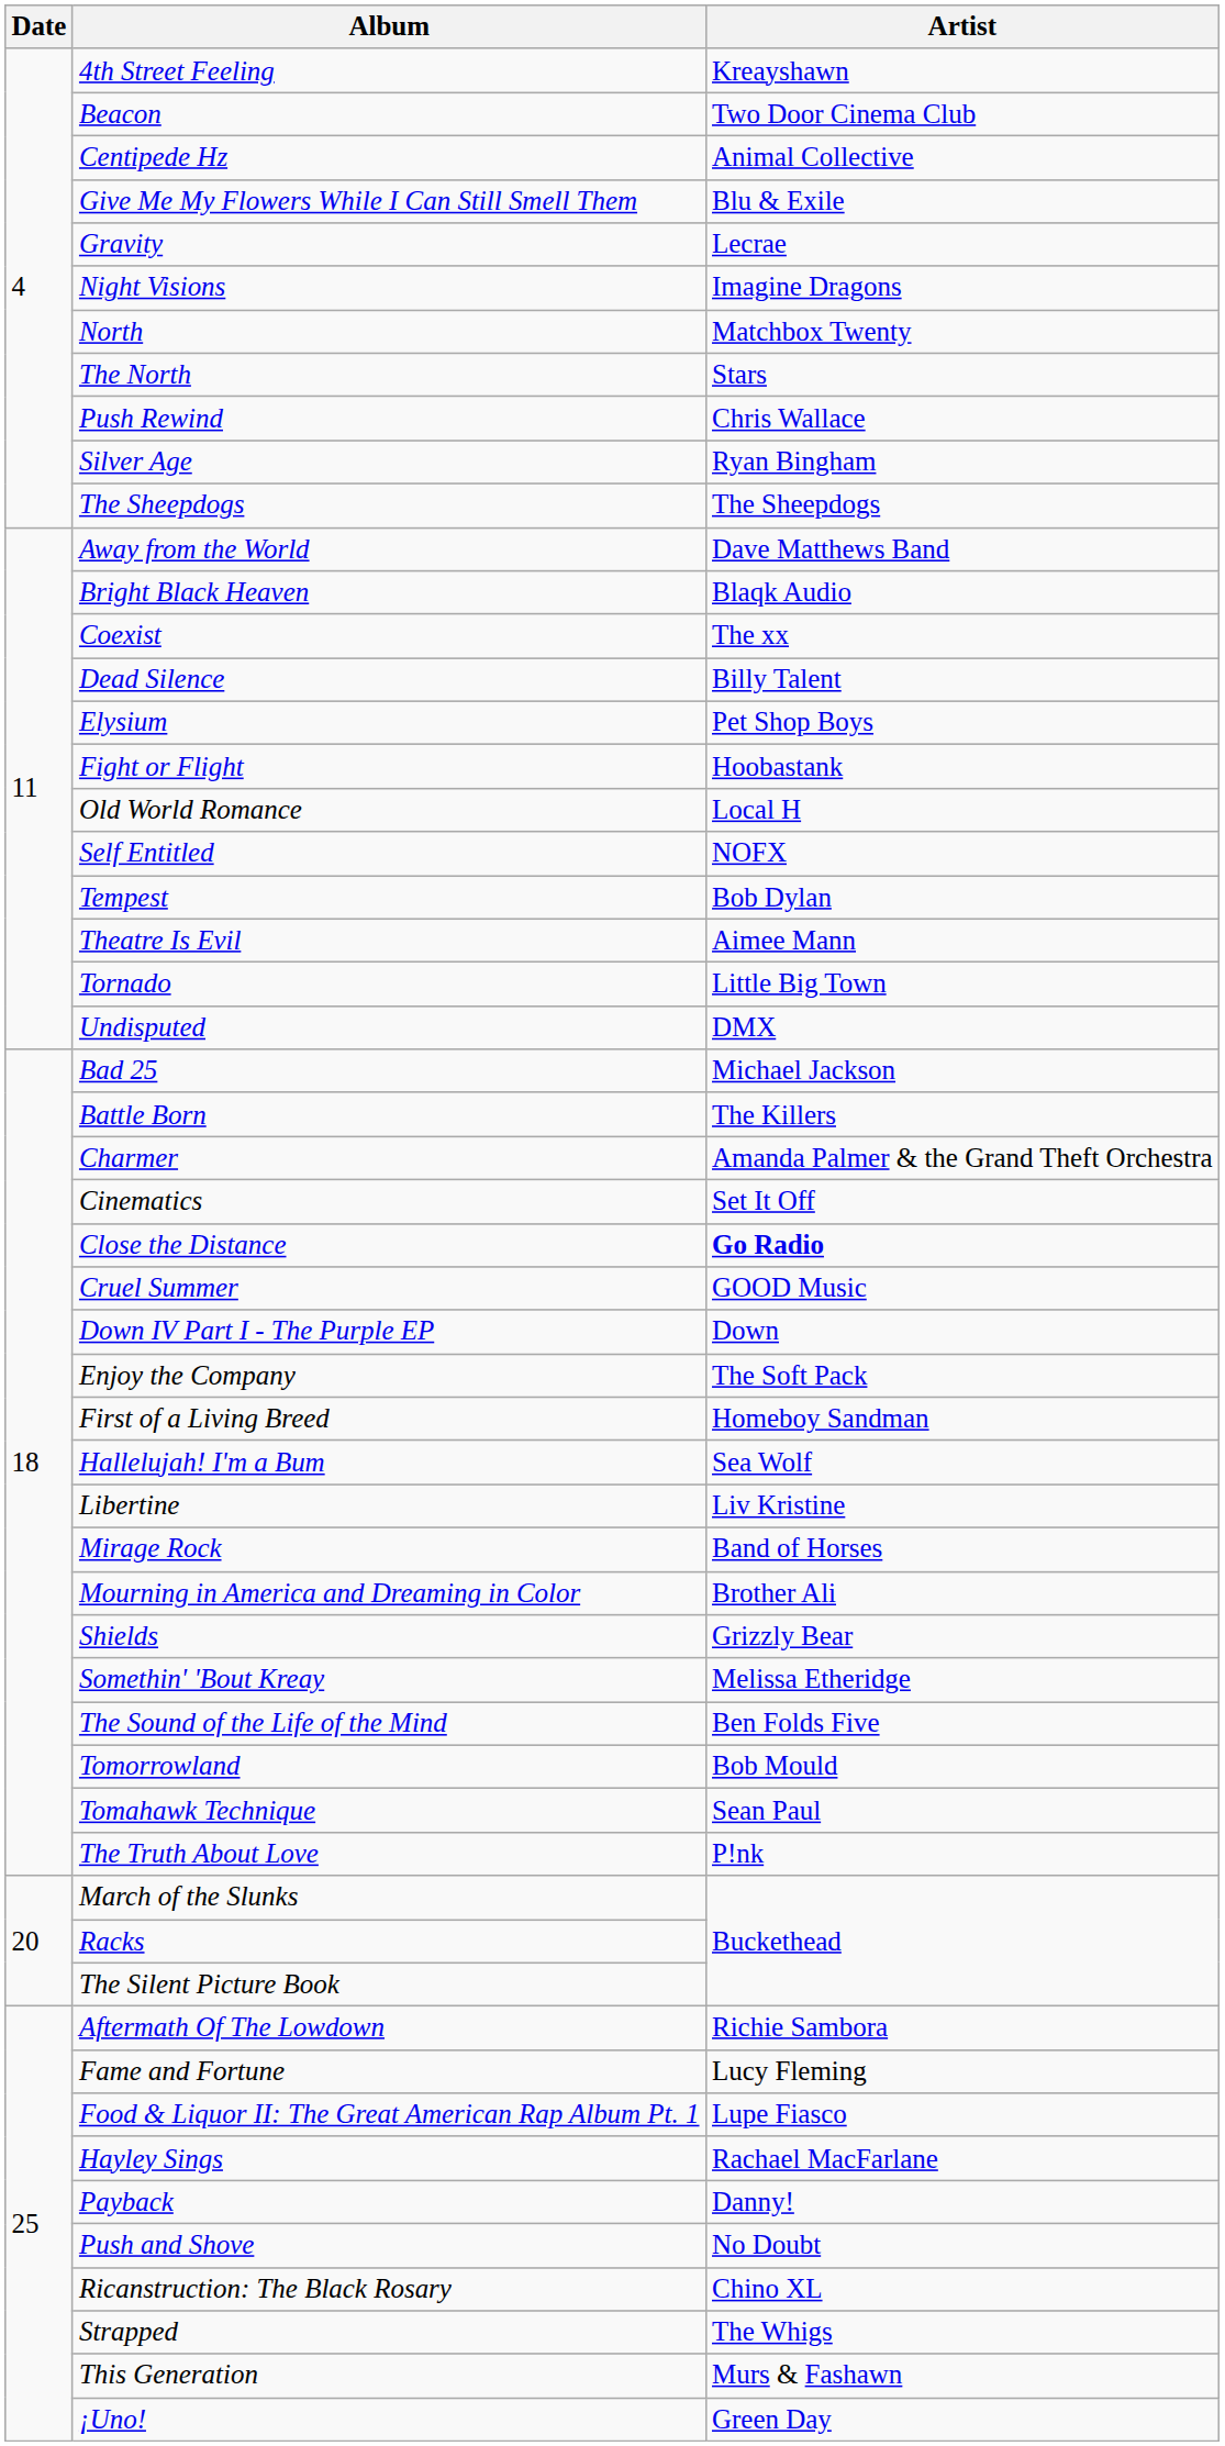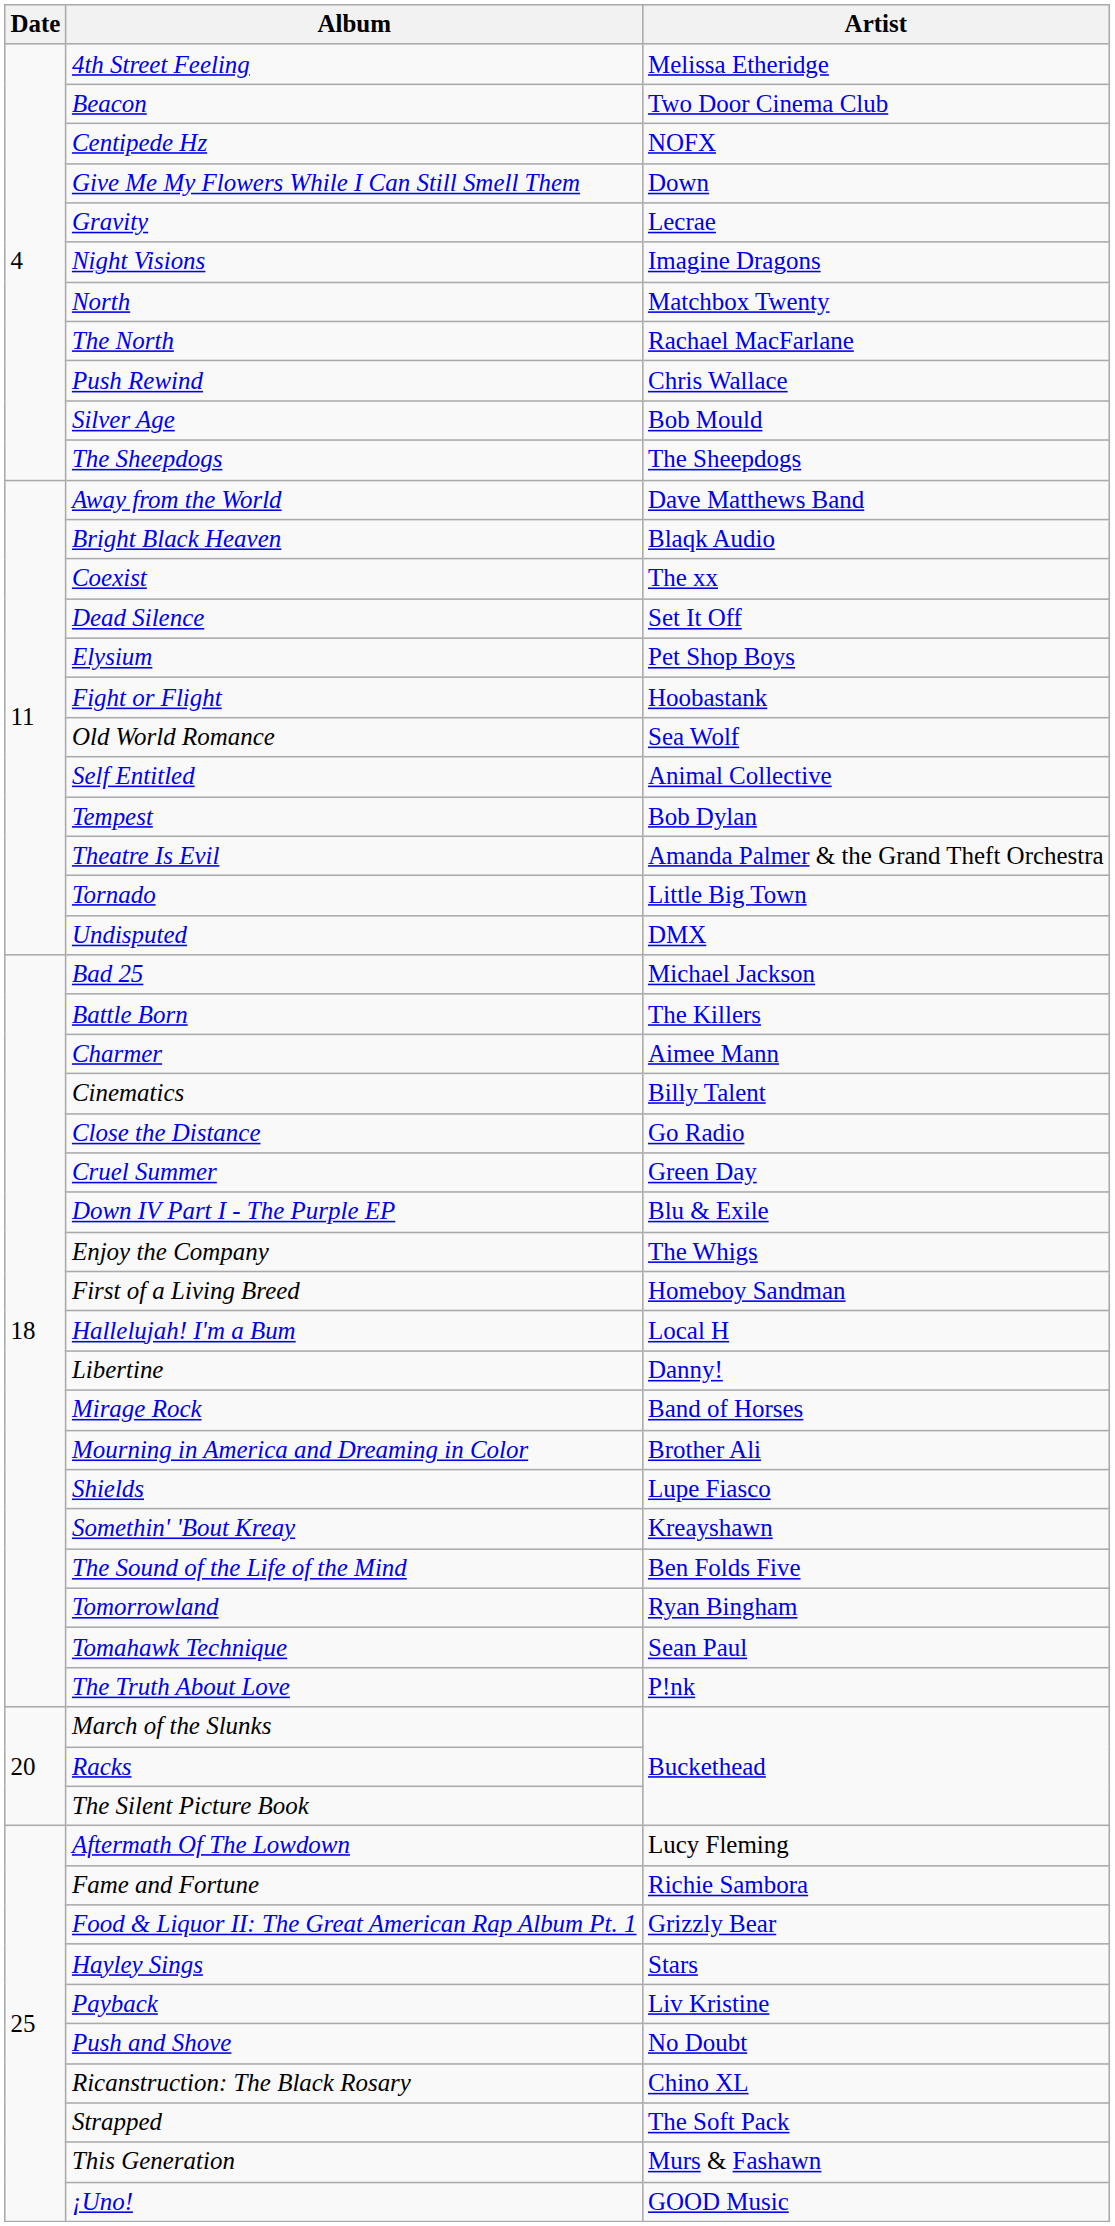 <table class="wikitable" style="text-align: left;">
 <tr>
 <th>Date</th>
 <th>Album</th>
 <th>Artist</th>
 </tr>
 <tr>
 <td rowspan="11">4</td>
 <td><em><a href='#'>4th Street Feeling</a></em></td>
-<td><a href='#'>Kreayshawn</a></td>
+<td><a href='#'>Melissa Etheridge</a></td>
 </tr>
 <tr>
 <td><em><a href='#'>Beacon</a></em></td>
 <td><a href='#'>Two Door Cinema Club</a></td>
 </tr>
 <tr>
 <td><em><a href='#'>Centipede Hz</a></em></td>
-<td><a href='#'>Animal Collective</a></td>
+<td><a href='#'>NOFX</a></td>
 </tr>
 <tr>
 <td><em><a href='#'>Give Me My Flowers While I Can Still Smell Them</a></em></td>
-<td><a href='#'>Blu & Exile</a></td>
+<td><a href='#'>Down</a></td>
 </tr>
 <tr>
 <td><em><a href='#'>Gravity</a></em></td>
 <td><a href='#'>Lecrae</a></td>
 </tr>
 <tr>
 <td><em><a href='#'>Night Visions</a></em></td>
 <td><a href='#'>Imagine Dragons</a></td>
 </tr>
 <tr>
 <td><em><a href='#'>North</a></em></td>
 <td><a href='#'>Matchbox Twenty</a></td>
 </tr>
 <tr>
 <td><em><a href='#'>The North</a></em></td>
-<td><a href='#'>Stars</a></td>
+<td><a href='#'>Rachael MacFarlane</a></td>
 </tr>
 <tr>
 <td><em><a href='#'>Push Rewind</a></em></td>
 <td><a href='#'>Chris Wallace</a></td>
 </tr>
 <tr>
 <td><em><a href='#'>Silver Age</a></em></td>
-<td><a href='#'>Ryan Bingham</a></td>
+<td><a href='#'>Bob Mould</a></td>
 </tr>
 <tr>
 <td><em><a href='#'>The Sheepdogs</a></em></td>
 <td><a href='#'>The Sheepdogs</a></td>
 </tr>
 <tr>
 <td rowspan="12">11</td>
 <td><em><a href='#'>Away from the World</a></em></td>
 <td><a href='#'>Dave Matthews Band</a></td>
 </tr>
 <tr>
 <td><em><a href='#'>Bright Black Heaven</a></em></td>
 <td><a href='#'>Blaqk Audio</a></td>
 </tr>
 <tr>
 <td><em><a href='#'>Coexist</a></em></td>
 <td><a href='#'>The xx</a></td>
 </tr>
 <tr>
 <td><em><a href='#'>Dead Silence</a></em></td>
-<td><a href='#'>Billy Talent</a></td>
+<td><a href='#'>Set It Off</a></td>
 </tr>
 <tr>
 <td><em><a href='#'>Elysium</a></em></td>
 <td><a href='#'>Pet Shop Boys</a></td>
 </tr>
 <tr>
 <td><em><a href='#'>Fight or Flight</a></em></td>
 <td><a href='#'>Hoobastank</a></td>
 </tr>
 <tr>
 <td><em>Old World Romance</em></td>
-<td><a href='#'>Local H</a></td>
+<td><a href='#'>Sea Wolf</a></td>
 </tr>
 <tr>
 <td><em><a href='#'>Self Entitled</a></em></td>
-<td><a href='#'>NOFX</a></td>
+<td><a href='#'>Animal Collective</a></td>
 </tr>
 <tr>
 <td><em><a href='#'>Tempest</a></em></td>
 <td><a href='#'>Bob Dylan</a></td>
 </tr>
 <tr>
 <td><em><a href='#'>Theatre Is Evil</a></em></td>
-<td><a href='#'>Aimee Mann</a></td>
+<td><a href='#'>Amanda Palmer</a> & the Grand Theft Orchestra</td>
 </tr>
 <tr>
 <td><em><a href='#'>Tornado</a></em></td>
 <td><a href='#'>Little Big Town</a></td>
 </tr>
 <tr>
 <td><em><a href='#'>Undisputed</a></em></td>
 <td><a href='#'>DMX</a></td>
 </tr>
 <tr>
 <td rowspan="19">18</td>
 <td><em><a href='#'>Bad 25</a></em></td>
 <td><a href='#'>Michael Jackson</a></td>
 </tr>
 <tr>
 <td><em><a href='#'>Battle Born</a></em></td>
 <td><a href='#'>The Killers</a></td>
 </tr>
 <tr>
 <td><em><a href='#'>Charmer</a></em></td>
-<td><a href='#'>Amanda Palmer</a> & the Grand Theft Orchestra</td>
+<td><a href='#'>Aimee Mann</a></td>
 </tr>
 <tr>
 <td><em>Cinematics</em></td>
-<td><a href='#'>Set It Off</a></td>
+<td><a href='#'>Billy Talent</a></td>
 </tr>
 <tr>
 <td><em><a href='#'>Close the Distance</a></em></td>
-<td><strong><a href='#'>Go Radio</a></strong></td>
+<td><a href='#'>Go Radio</a></td>
 </tr>
 <tr>
 <td><em><a href='#'>Cruel Summer</a></em></td>
-<td><a href='#'>GOOD Music</a></td>
+<td><a href='#'>Green Day</a></td>
 </tr>
 <tr>
 <td><em><a href='#'>Down IV Part I - The Purple EP</a></em></td>
-<td><a href='#'>Down</a></td>
+<td><a href='#'>Blu & Exile</a></td>
 </tr>
 <tr>
 <td><em>Enjoy the Company</em></td>
-<td><a href='#'>The Soft Pack</a></td>
+<td><a href='#'>The Whigs</a></td>
 </tr>
 <tr>
 <td><em>First of a Living Breed</em></td>
 <td><a href='#'>Homeboy Sandman</a></td>
 </tr>
 <tr>
 <td><em><a href='#'>Hallelujah! I'm a Bum</a></em></td>
-<td><a href='#'>Sea Wolf</a></td>
+<td><a href='#'>Local H</a></td>
 </tr>
 <tr>
 <td><em>Libertine</em></td>
-<td><a href='#'>Liv Kristine</a></td>
+<td><a href='#'>Danny!</a></td>
 </tr>
 <tr>
 <td><em><a href='#'>Mirage Rock</a></em></td>
 <td><a href='#'>Band of Horses</a></td>
 </tr>
 <tr>
 <td><em><a href='#'>Mourning in America and Dreaming in Color</a></em></td>
 <td><a href='#'>Brother Ali</a></td>
 </tr>
 <tr>
 <td><em><a href='#'>Shields</a></em></td>
-<td><a href='#'>Grizzly Bear</a></td>
+<td><a href='#'>Lupe Fiasco</a></td>
 </tr>
 <tr>
 <td><em><a href='#'>Somethin' 'Bout Kreay</a></em></td>
-<td><a href='#'>Melissa Etheridge</a></td>
+<td><a href='#'>Kreayshawn</a></td>
 </tr>
 <tr>
 <td><em><a href='#'>The Sound of the Life of the Mind</a></em></td>
 <td><a href='#'>Ben Folds Five</a></td>
 </tr>
 <tr>
 <td><em><a href='#'>Tomorrowland</a></em></td>
-<td><a href='#'>Bob Mould</a></td>
+<td><a href='#'>Ryan Bingham</a></td>
 </tr>
 <tr>
 <td><em><a href='#'>Tomahawk Technique</a></em></td>
 <td><a href='#'>Sean Paul</a></td>
 </tr>
 <tr>
 <td><em><a href='#'>The Truth About Love</a></em></td>
 <td><a href='#'>P!nk</a></td>
 </tr>
 <tr>
 <td rowspan="3">20</td>
 <td><em>March of the Slunks</em></td>
 <td rowspan="3"><a href='#'>Buckethead</a></td>
 </tr>
 <tr>
 <td><em><a href='#'>Racks</a></em></td>
 </tr>
 <tr>
 <td><em>The Silent Picture Book</em></td>
 </tr>
 <tr>
 <td rowspan="10">25</td>
 <td><em><a href='#'>Aftermath Of The Lowdown</a></em></td>
+<td>Lucy Fleming</td>
+</tr>
+<tr>
+<td><em>Fame and Fortune</em></td>
 <td><a href='#'>Richie Sambora</a></td>
 </tr>
 <tr>
-<td><em>Fame and Fortune</em></td>
-<td>Lucy Fleming</td>
-</tr>
-<tr>
 <td><em><a href='#'>Food & Liquor II: The Great American Rap Album Pt. 1</a></em></td>
-<td><a href='#'>Lupe Fiasco</a></td>
+<td><a href='#'>Grizzly Bear</a></td>
 </tr>
 <tr>
 <td><em><a href='#'>Hayley Sings</a></em></td>
-<td><a href='#'>Rachael MacFarlane</a></td>
+<td><a href='#'>Stars</a></td>
 </tr>
 <tr>
 <td><em><a href='#'>Payback</a></em></td>
-<td><a href='#'>Danny!</a></td>
+<td><a href='#'>Liv Kristine</a></td>
 </tr>
 <tr>
 <td><em><a href='#'>Push and Shove</a></em></td>
 <td><a href='#'>No Doubt</a></td>
 </tr>
 <tr>
 <td><em>Ricanstruction: The Black Rosary</em></td>
 <td><a href='#'>Chino XL</a></td>
 </tr>
 <tr>
 <td><em>Strapped</em></td>
-<td><a href='#'>The Whigs</a></td>
+<td><a href='#'>The Soft Pack</a></td>
 </tr>
 <tr>
 <td><em>This Generation</em></td>
 <td><a href='#'>Murs</a> & <a href='#'>Fashawn</a></td>
 </tr>
 <tr>
 <td><em><a href='#'>¡Uno!</a></em></td>
-<td><a href='#'>Green Day</a></td>
+<td><a href='#'>GOOD Music</a></td>
 </tr>
 </table>
